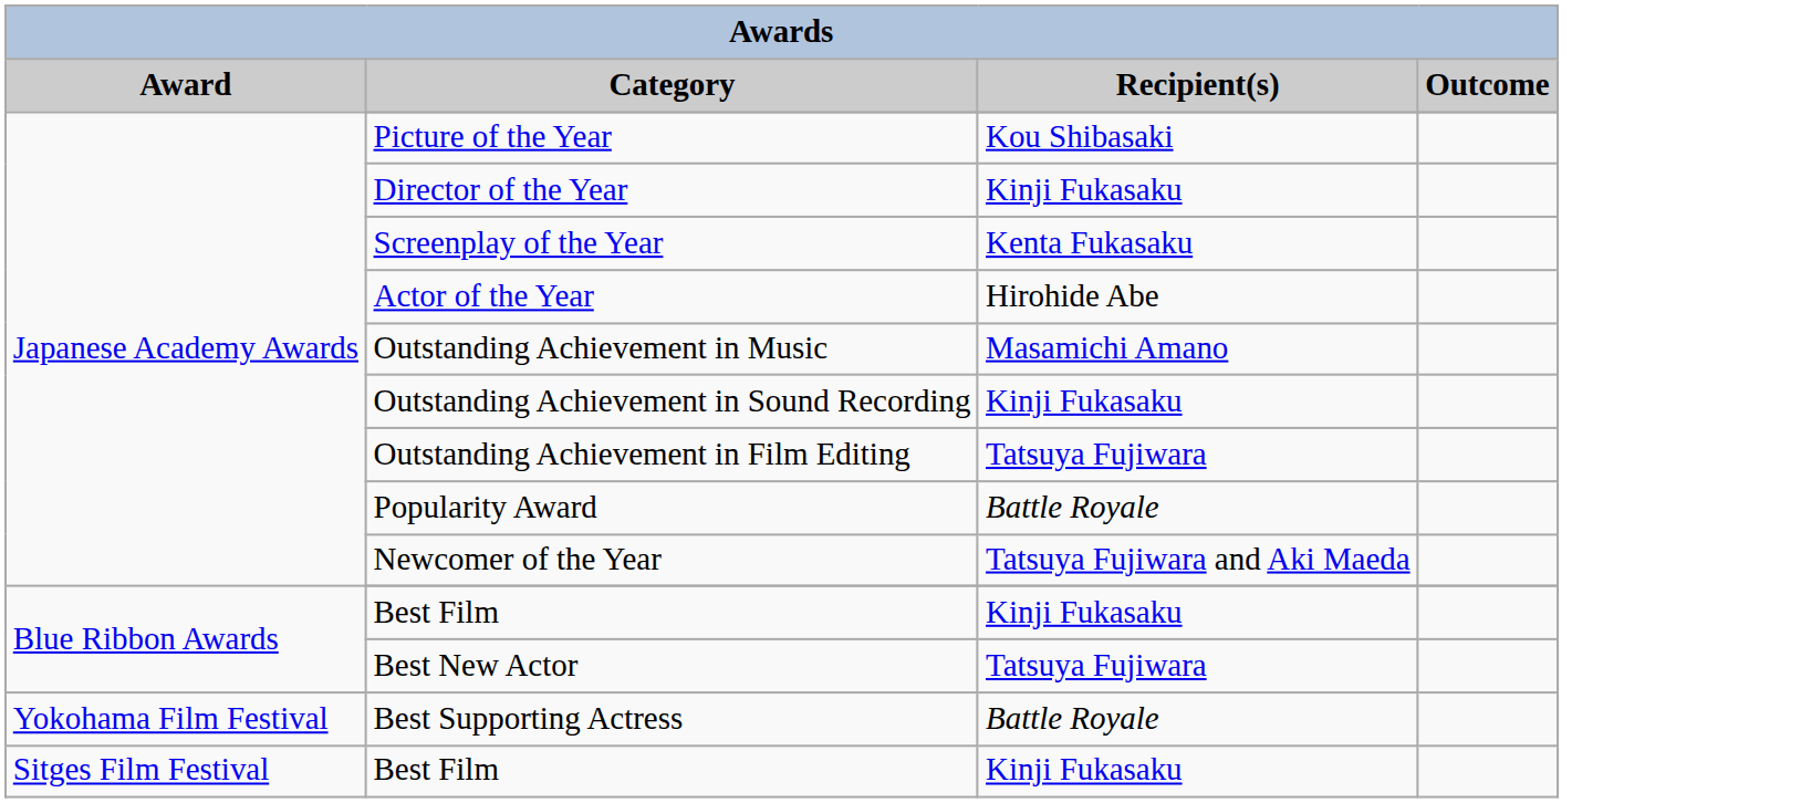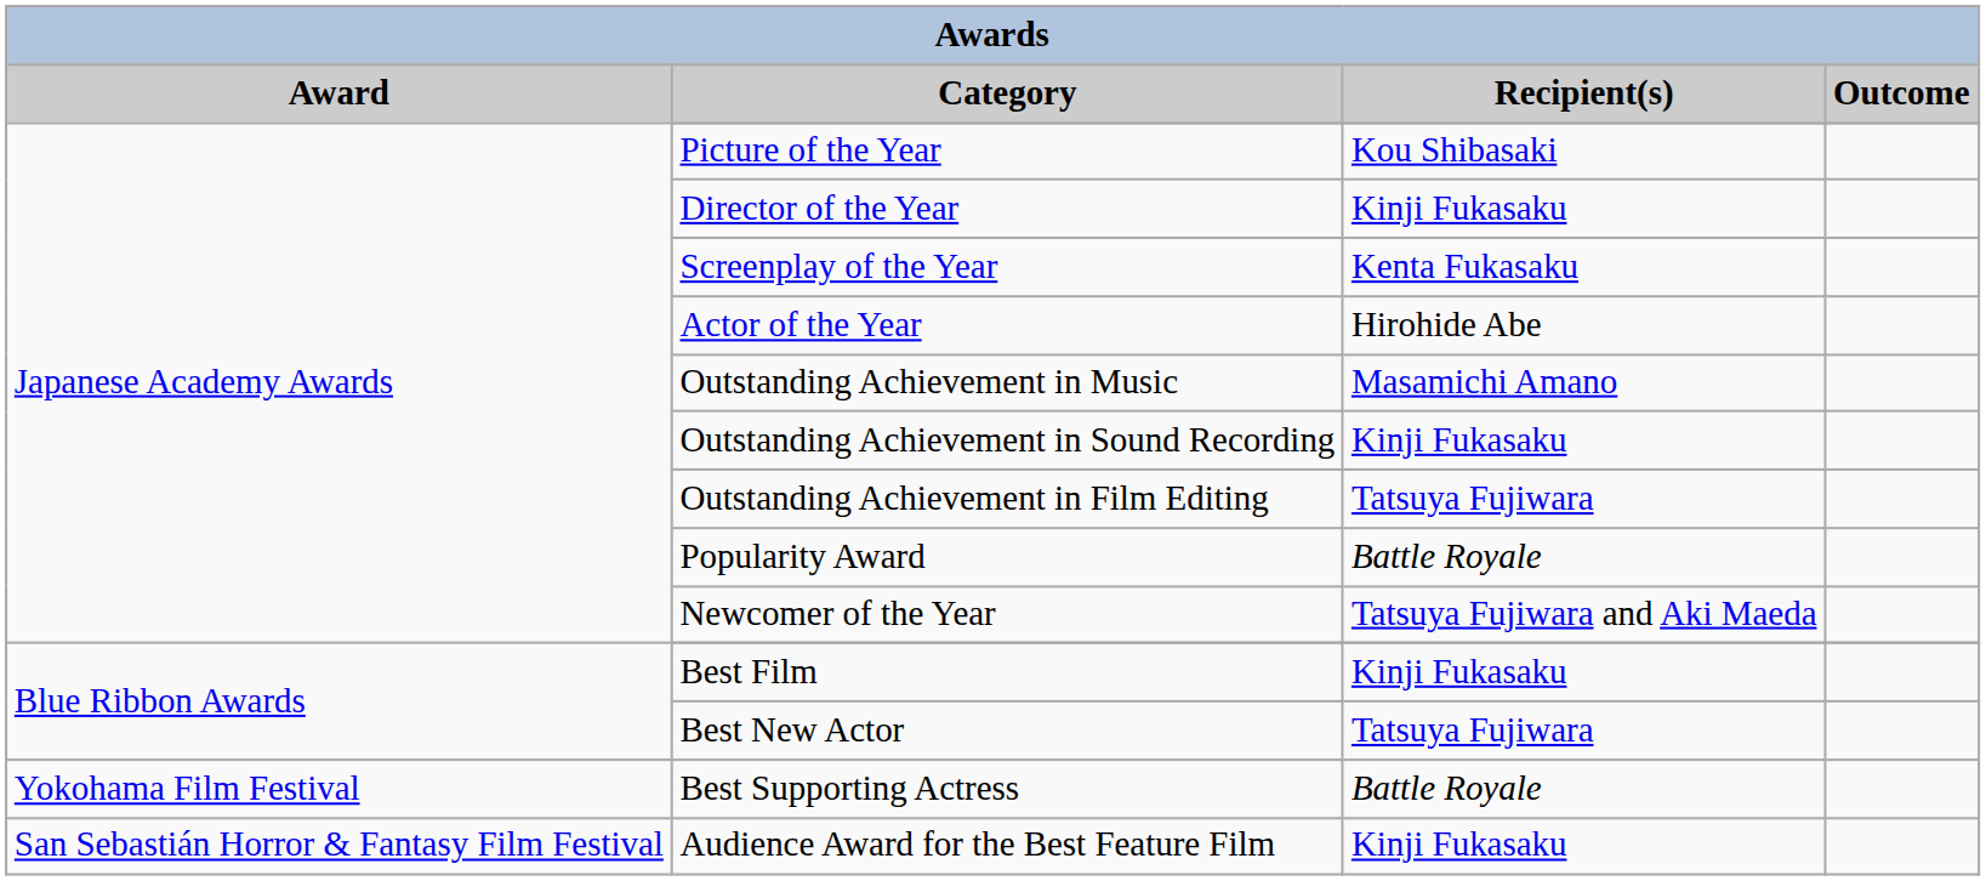 <table class="wikitable" style="font-size:90%">
 <tr style="text-align:center;">
 <th colspan=4 style="background:#B0C4DE;">Awards</th>
 </tr>
 <tr style="text-align:center;">
 <th style="background:#ccc;">Award</th>
 <th style="background:#ccc;">Category</th>
 <th style="background:#ccc;">Recipient(s)</th>
 <th style="background:#ccc;">Outcome</th>
 </tr>
 <tr>
 <td rowspan="10"><a href='#'>Japanese Academy Awards</a></td>
 </tr>
 <tr>
 <td><a href='#'>Picture of the Year</a></td>
 <td><a href='#'>Kou Shibasaki</a></td>
 <td></td>
 </tr>
 <tr>
 <td><a href='#'>Director of the Year</a></td>
 <td><a href='#'>Kinji Fukasaku</a></td>
 <td></td>
 </tr>
 <tr>
 <td><a href='#'>Screenplay of the Year</a></td>
 <td><a href='#'>Kenta Fukasaku</a></td>
 <td></td>
 </tr>
 <tr>
 <td><a href='#'>Actor of the Year</a></td>
 <td>Hirohide Abe</td>
 <td></td>
 </tr>
 <tr>
 <td>Outstanding Achievement in Music</td>
 <td><a href='#'>Masamichi Amano</a></td>
 <td></td>
 </tr>
 <tr>
 <td>Outstanding Achievement in Sound Recording</td>
 <td><a href='#'>Kinji Fukasaku</a></td>
 <td></td>
 </tr>
 <tr>
 <td>Outstanding Achievement in Film Editing</td>
 <td><a href='#'>Tatsuya Fujiwara</a></td>
 <td></td>
 </tr>
 <tr>
 <td>Popularity Award</td>
 <td><em>Battle Royale</em></td>
 <td></td>
 </tr>
 <tr>
 <td>Newcomer of the Year</td>
 <td><a href='#'>Tatsuya Fujiwara</a> and <a href='#'>Aki Maeda</a></td>
 <td></td>
 </tr>
 <tr>
 <td rowspan="3"><a href='#'>Blue Ribbon Awards</a></td>
 </tr>
 <tr>
 <td>Best Film</td>
 <td><a href='#'>Kinji Fukasaku</a></td>
 <td></td>
 </tr>
 <tr>
 <td>Best New Actor</td>
 <td><a href='#'>Tatsuya Fujiwara</a></td>
 <td></td>
 </tr>
 <tr>
 <td><a href='#'>Yokohama Film Festival</a></td>
 <td>Best Supporting Actress</td>
 <td><em>Battle Royale</em></td>
 <td></td>
 </tr>
 <tr>
-<td><a href='#'>Sitges Film Festival</a></td>
-<td>Best Film</td>
+<td><a href='#'>San Sebastián Horror & Fantasy Film Festival</a></td>
+<td>Audience Award for the Best Feature Film</td>
 <td><a href='#'>Kinji Fukasaku</a></td>
 <td></td>
 </tr>
 </table>
